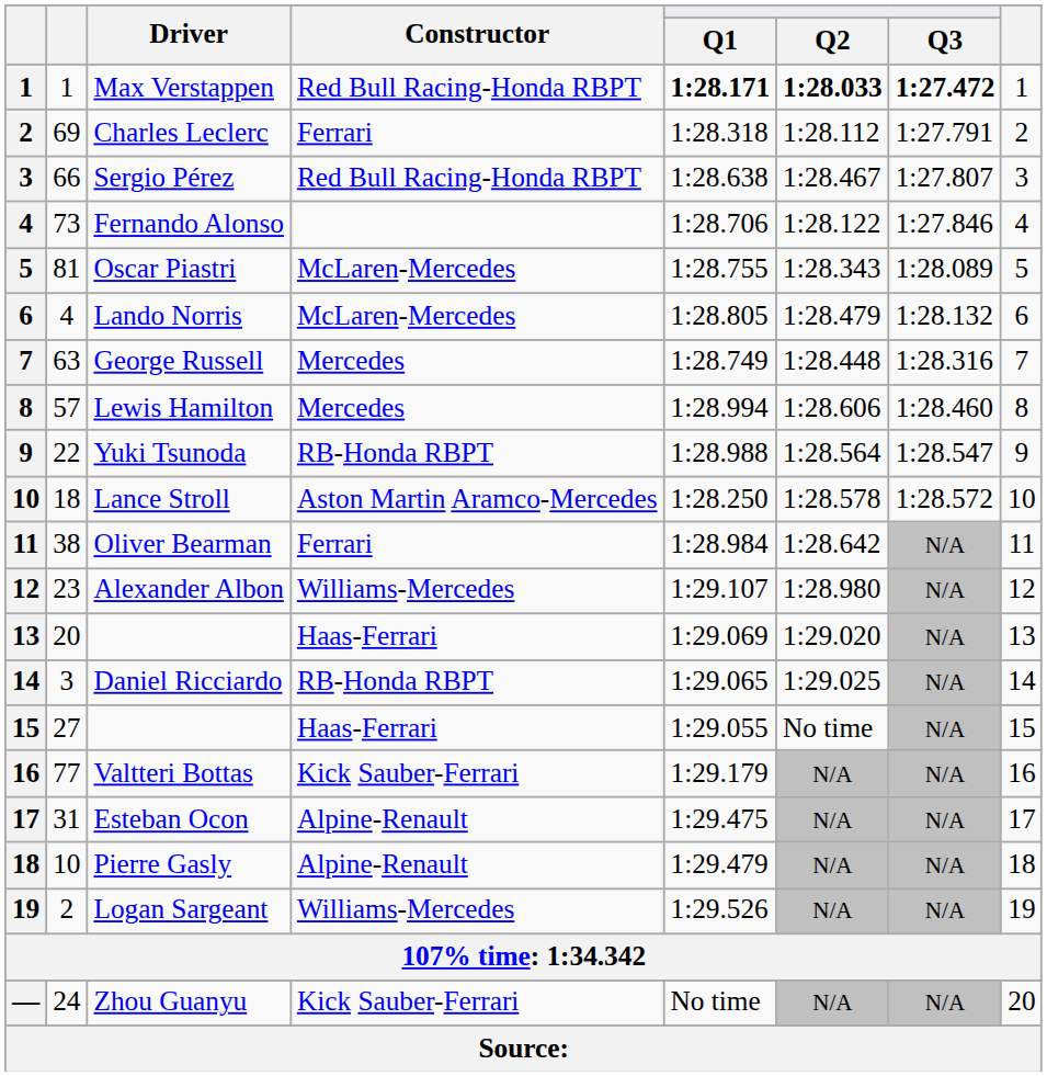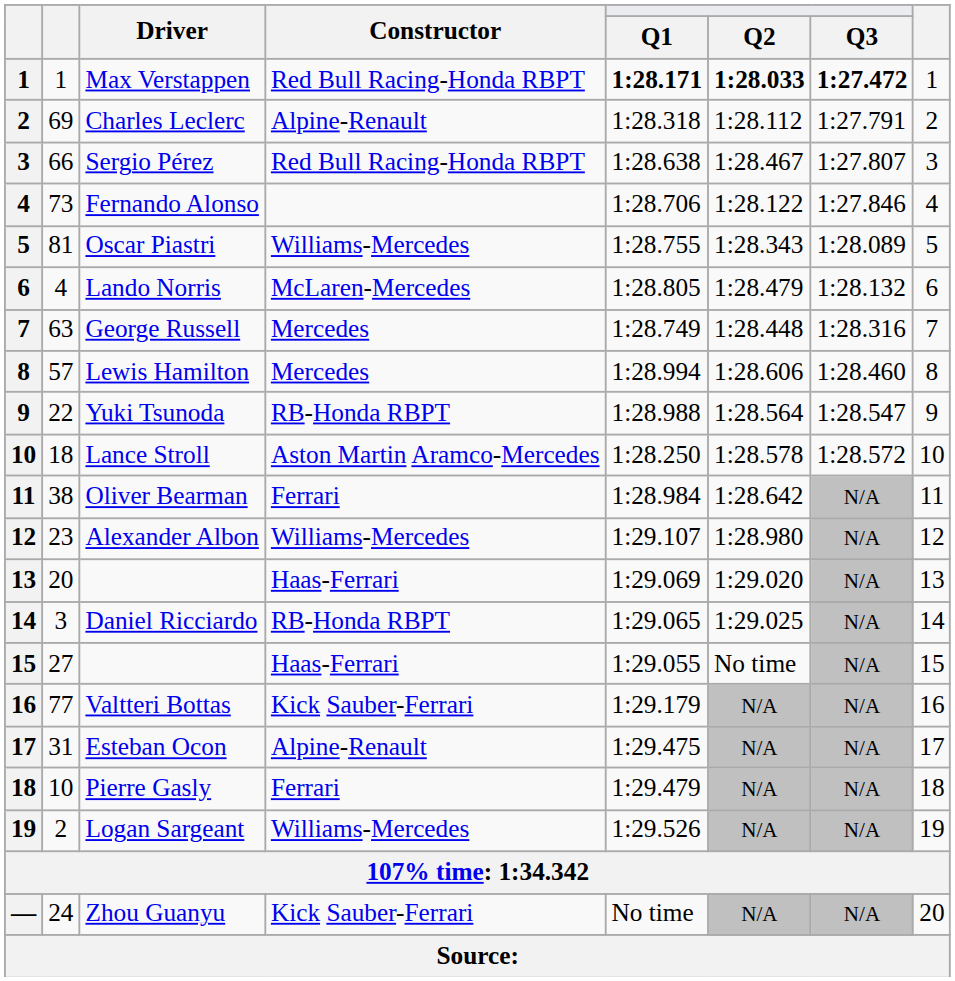 <table class="wikitable sortable" style="font-size: 85%;">
 <tr>
 <th rowspan="2"></th>
 <th rowspan="2"></th>
 <th rowspan="2">Driver</th>
 <th rowspan="2">Constructor</th>
 <th colspan="3" style="background:#eaecf0; text-align:center;"></th>
 <th rowspan="2"></th>
 </tr>
 <tr>
 <th scope="col">Q1</th>
 <th scope="col">Q2</th>
 <th scope="col">Q3</th>
 </tr>
 <tr>
 <th scope="row">1</th>
 <td align="center">1</td>
 <td data-sort-value="ver"> <a href='#'>Max Verstappen</a></td>
 <td><a href='#'>Red Bull Racing</a>-<a href='#'>Honda RBPT</a></td>
 <td><strong>1:28.171</strong></td>
 <td><strong>1:28.033</strong></td>
 <td><strong>1:27.472</strong></td>
 <td align="center">1</td>
 </tr>
 <tr>
 <th scope="row">2</th>
 <td align="center">69</td>
 <td data-sort-value="lec"> <a href='#'>Charles Leclerc</a></td>
-<td><a href='#'>Ferrari</a></td>
+<td><a href='#'>Alpine</a>-<a href='#'>Renault</a></td>
 <td>1:28.318</td>
 <td>1:28.112</td>
 <td>1:27.791</td>
 <td align="center">2</td>
 </tr>
 <tr>
 <th scope="row">3</th>
 <td align="center">66</td>
 <td data-sort-value="per"> <a href='#'>Sergio Pérez</a></td>
 <td><a href='#'>Red Bull Racing</a>-<a href='#'>Honda RBPT</a></td>
 <td>1:28.638</td>
 <td>1:28.467</td>
 <td>1:27.807</td>
 <td align="center">3</td>
 </tr>
 <tr>
 <th scope="row">4</th>
 <td align="center">73</td>
 <td data-sort-value="alo"> <a href='#'>Fernando Alonso</a></td>
 <td></td>
 <td>1:28.706</td>
 <td>1:28.122</td>
 <td>1:27.846</td>
 <td align="center">4</td>
 </tr>
 <tr>
 <th scope="row">5</th>
 <td align="center">81</td>
 <td data-sort-value="pia"> <a href='#'>Oscar Piastri</a></td>
-<td><a href='#'>McLaren</a>-<a href='#'>Mercedes</a></td>
+<td><a href='#'>Williams</a>-<a href='#'>Mercedes</a></td>
 <td>1:28.755</td>
 <td>1:28.343</td>
 <td>1:28.089</td>
 <td align="center">5</td>
 </tr>
 <tr>
 <th scope="row">6</th>
 <td align="center">4</td>
 <td data-sort-value="nor"> <a href='#'>Lando Norris</a></td>
 <td><a href='#'>McLaren</a>-<a href='#'>Mercedes</a></td>
 <td>1:28.805</td>
 <td>1:28.479</td>
 <td>1:28.132</td>
 <td align="center">6</td>
 </tr>
 <tr>
 <th scope="row">7</th>
 <td align="center">63</td>
 <td data-sort-value="rus"> <a href='#'>George Russell</a></td>
 <td><a href='#'>Mercedes</a></td>
 <td>1:28.749</td>
 <td>1:28.448</td>
 <td>1:28.316</td>
 <td align="center">7</td>
 </tr>
 <tr>
 <th scope="row">8</th>
 <td align="center">57</td>
 <td data-sort-value="ham"> <a href='#'>Lewis Hamilton</a></td>
 <td><a href='#'>Mercedes</a></td>
 <td>1:28.994</td>
 <td>1:28.606</td>
 <td>1:28.460</td>
 <td align="center">8</td>
 </tr>
 <tr>
 <th scope="row">9</th>
 <td align="center">22</td>
 <td data-sort-value="tsu"> <a href='#'>Yuki Tsunoda</a></td>
 <td><a href='#'>RB</a>-<a href='#'>Honda RBPT</a></td>
 <td>1:28.988</td>
 <td>1:28.564</td>
 <td>1:28.547</td>
 <td align="center">9</td>
 </tr>
 <tr>
 <th scope="row">10</th>
 <td align="center">18</td>
 <td data-sort-value="str"> <a href='#'>Lance Stroll</a></td>
 <td><a href='#'>Aston Martin</a> <a href='#'>Aramco</a>-<a href='#'>Mercedes</a></td>
 <td>1:28.250</td>
 <td>1:28.578</td>
 <td>1:28.572</td>
 <td align="center">10</td>
 </tr>
 <tr>
 <th scope="row">11</th>
 <td align="center">38</td>
 <td data-sort-value="bea"> <a href='#'>Oliver Bearman</a></td>
 <td><a href='#'>Ferrari</a></td>
 <td>1:28.984</td>
 <td>1:28.642</td>
 <td data-sort-value="18" align="center" style="background: silver"><small>N/A</small></td>
 <td align="center">11</td>
 </tr>
 <tr>
 <th scope="row">12</th>
 <td align="center">23</td>
 <td data-sort-value="alb"> <a href='#'>Alexander Albon</a></td>
 <td><a href='#'>Williams</a>-<a href='#'>Mercedes</a></td>
 <td>1:29.107</td>
 <td>1:28.980</td>
 <td data-sort-value="18" align="center" style="background: silver"><small>N/A</small></td>
 <td align="center">12</td>
 </tr>
 <tr>
 <th scope="row">13</th>
 <td align="center">20</td>
 <td data-sort-value="mag"></td>
 <td><a href='#'>Haas</a>-<a href='#'>Ferrari</a></td>
 <td>1:29.069</td>
 <td>1:29.020</td>
 <td data-sort-value="18" align="center" style="background: silver"><small>N/A</small></td>
 <td align="center">13</td>
 </tr>
 <tr>
 <th scope="row">14</th>
 <td align="center">3</td>
 <td data-sort-value="ric"> <a href='#'>Daniel Ricciardo</a></td>
 <td><a href='#'>RB</a>-<a href='#'>Honda RBPT</a></td>
 <td>1:29.065</td>
 <td>1:29.025</td>
 <td data-sort-value="14" align="center" style="background: silver"><small>N/A</small></td>
 <td align="center">14</td>
 </tr>
 <tr>
 <th scope="row">15</th>
 <td align="center">27</td>
 <td data-sort-value="hul"></td>
 <td><a href='#'>Haas</a>-<a href='#'>Ferrari</a></td>
 <td>1:29.055</td>
 <td>No time</td>
 <td data-sort-value="18" align="center" style="background: silver"><small>N/A</small></td>
 <td align="center">15</td>
 </tr>
 <tr>
 <th scope="row">16</th>
 <td align="center">77</td>
 <td data-sort-value="bot"> <a href='#'>Valtteri Bottas</a></td>
 <td><a href='#'>Kick</a> <a href='#'>Sauber</a>-<a href='#'>Ferrari</a></td>
 <td>1:29.179</td>
 <td data-sort-value="18" align="center" style="background: silver"><small>N/A</small></td>
 <td data-sort-value="18" align="center" style="background: silver"><small>N/A</small></td>
 <td align="center">16</td>
 </tr>
 <tr>
 <th scope="row">17</th>
 <td align="center">31</td>
 <td data-sort-value="oco"> <a href='#'>Esteban Ocon</a></td>
 <td><a href='#'>Alpine</a>-<a href='#'>Renault</a></td>
 <td>1:29.475</td>
 <td data-sort-value="14" align="center" style="background: silver"><small>N/A</small></td>
 <td data-sort-value="14" align="center" style="background: silver"><small>N/A</small></td>
 <td align="center">17</td>
 </tr>
 <tr>
 <th scope="row">18</th>
 <td align="center">10</td>
 <td data-sort-value="gas"> <a href='#'>Pierre Gasly</a></td>
-<td><a href='#'>Alpine</a>-<a href='#'>Renault</a></td>
+<td><a href='#'>Ferrari</a></td>
 <td>1:29.479</td>
 <td data-sort-value="14" align="center" style="background: silver"><small>N/A</small></td>
 <td data-sort-value="14" align="center" style="background: silver"><small>N/A</small></td>
 <td align="center">18</td>
 </tr>
 <tr>
 <th scope="row">19</th>
 <td align="center">2</td>
 <td data-sort-value="sar"> <a href='#'>Logan Sargeant</a></td>
 <td><a href='#'>Williams</a>-<a href='#'>Mercedes</a></td>
 <td>1:29.526</td>
 <td data-sort-value="14" align="center" style="background: silver"><small>N/A</small></td>
 <td data-sort-value="14" align="center" style="background: silver"><small>N/A</small></td>
 <td align="center">19</td>
 </tr>
 <tr>
 <th colspan="8"><a href='#'>107% time</a>: 1:34.342</th>
 </tr>
 <tr>
 <th scope="row" data-sort-value="20">—</th>
 <td align="center">24</td>
 <td data-sort-value="zho"> <a href='#'>Zhou Guanyu</a></td>
 <td><a href='#'>Kick</a> <a href='#'>Sauber</a>-<a href='#'>Ferrari</a></td>
 <td>No time</td>
 <td data-sort-value="18" align="center" style="background: silver"><small>N/A</small></td>
 <td data-sort-value="18" align="center" style="background: silver"><small>N/A</small></td>
 <td align="center">20</td>
 </tr>
 <tr>
 <th colspan="8">Source:</th>
 </tr>
 </table>
